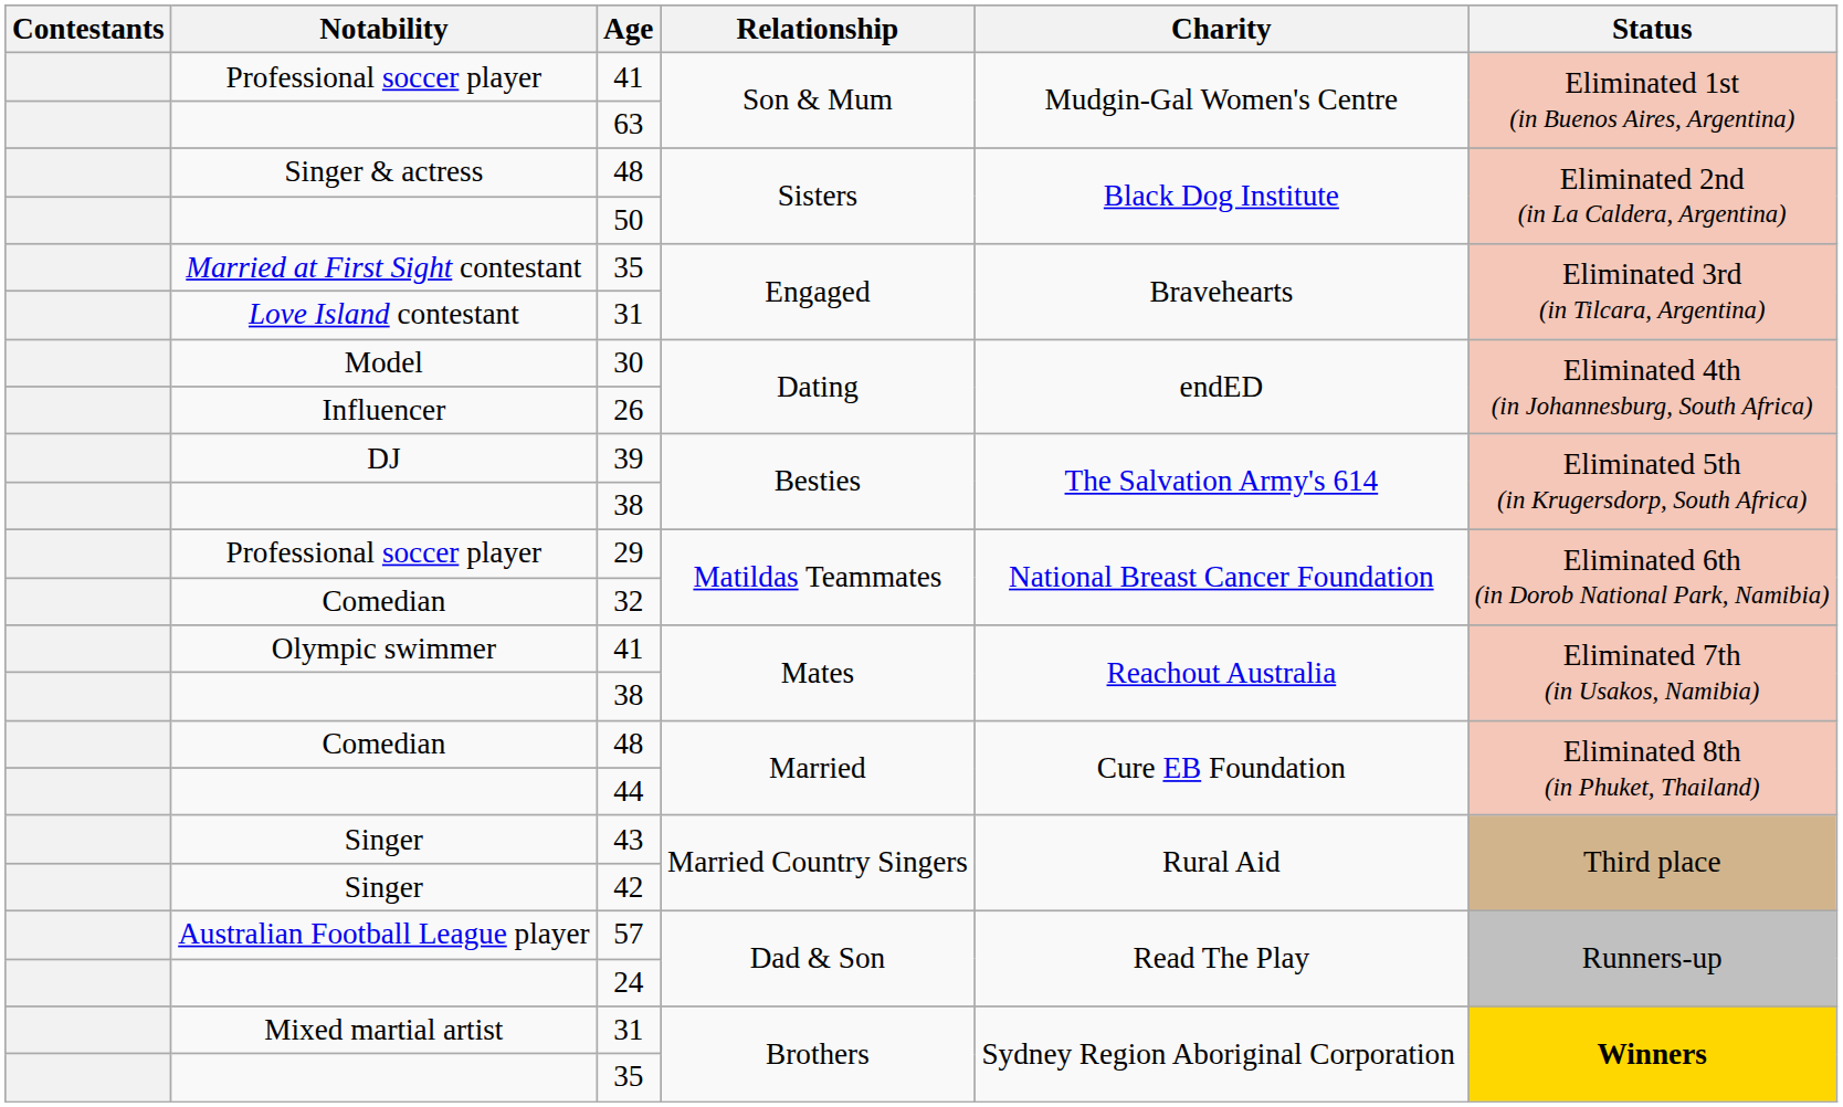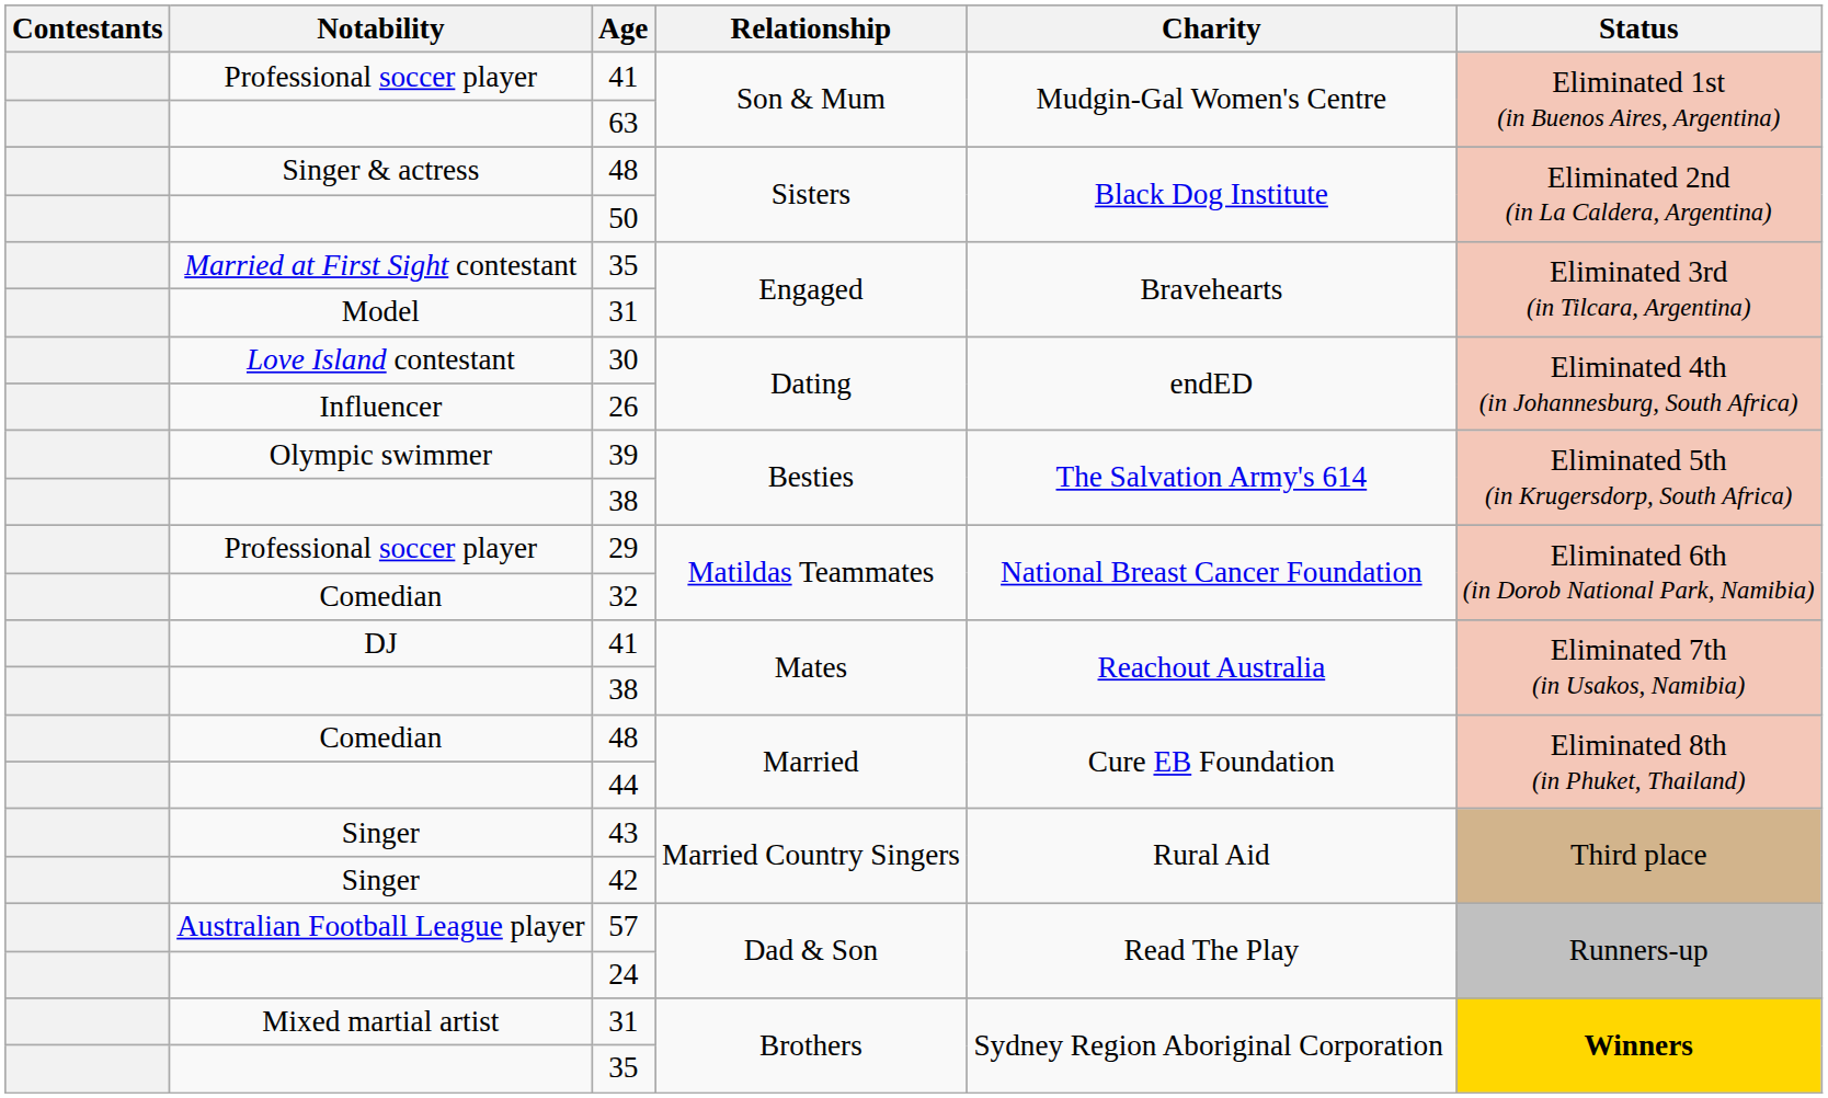 <table class="wikitable sortable" style="text-align:center;">
 <tr>
 <th scope="col">Contestants</th>
 <th scope="col" class="unsortable">Notability</th>
 <th scope="col">Age</th>
 <th scope="col" class="unsortable">Relationship</th>
 <th scope="col">Charity</th>
 <th scope="col">Status</th>
 </tr>
 <tr>
 <th scope="row"></th>
 <td>Professional <a href='#'>soccer</a> player</td>
 <td>41</td>
 <td rowspan="2">Son & Mum</td>
 <td rowspan="2">Mudgin-Gal Women's Centre</td>
 <td rowspan="2" bgcolor="f4c7b8">Eliminated 1st<br><small><em>(in Buenos Aires, Argentina)</em></small></td>
 </tr>
 <tr>
 <th scope="row"></th>
 <td></td>
 <td>63</td>
 </tr>
 <tr>
 <th scope="row"></th>
 <td>Singer & actress</td>
 <td>48</td>
 <td rowspan="2">Sisters</td>
 <td rowspan="2"><a href='#'>Black Dog Institute</a></td>
 <td rowspan="2" bgcolor="f4c7b8">Eliminated 2nd<br><small><em>(in La Caldera, Argentina)</em></small></td>
 </tr>
 <tr>
 <th scope="row"></th>
 <td></td>
 <td>50</td>
 </tr>
 <tr>
 <th scope="row"></th>
 <td><em><a href='#'>Married at First Sight</a></em> contestant</td>
 <td>35</td>
 <td rowspan="2">Engaged</td>
 <td rowspan="2">Bravehearts</td>
 <td rowspan="2" bgcolor="f4c7b8">Eliminated 3rd<br><small><em>(in Tilcara, Argentina)</em></small></td>
 </tr>
 <tr>
 <th scope="row"></th>
-<td><em><a href='#'>Love Island</a></em> contestant</td>
+<td>Model</td>
 <td>31</td>
 </tr>
 <tr>
 <th scope="row"></th>
-<td>Model</td>
+<td><em><a href='#'>Love Island</a></em> contestant</td>
 <td>30</td>
 <td rowspan="2">Dating</td>
 <td rowspan="2">endED</td>
 <td rowspan="2" bgcolor="f4c7b8">Eliminated 4th<br><small><em>(in Johannesburg, South Africa)</em></small></td>
 </tr>
 <tr>
 <th scope="row"></th>
 <td>Influencer</td>
 <td>26</td>
 </tr>
 <tr>
 <th scope="row"></th>
-<td>DJ</td>
+<td>Olympic swimmer</td>
 <td>39</td>
 <td rowspan="2">Besties</td>
 <td rowspan="2"><a href='#'>The Salvation Army's 614</a></td>
 <td rowspan="2" bgcolor="f4c7b8">Eliminated 5th<br><small><em>(in Krugersdorp, South Africa)</em></small></td>
 </tr>
 <tr>
 <th scope="row"></th>
 <td></td>
 <td>38</td>
 </tr>
 <tr>
 <th scope="row"></th>
 <td>Professional <a href='#'>soccer</a> player</td>
 <td>29</td>
 <td rowspan="2"><a href='#'>Matildas</a> Teammates</td>
 <td rowspan="2"><a href='#'>National Breast Cancer Foundation</a></td>
 <td rowspan="2" bgcolor="f4c7b8">Eliminated 6th<br><small><em>(in Dorob National Park, Namibia)</em></small></td>
 </tr>
 <tr>
 <th scope="row"></th>
 <td>Comedian</td>
 <td>32</td>
 </tr>
 <tr>
 <th scope="row"></th>
-<td>Olympic swimmer</td>
+<td>DJ</td>
 <td>41</td>
 <td rowspan="2">Mates</td>
 <td rowspan="2"><a href='#'>Reachout Australia</a></td>
 <td rowspan="2" bgcolor="f4c7b8">Eliminated 7th<br><small><em>(in Usakos, Namibia)</em></small></td>
 </tr>
 <tr>
 <th scope="row"></th>
 <td></td>
 <td>38</td>
 </tr>
 <tr>
 <th scope="row"></th>
 <td>Comedian</td>
 <td>48</td>
 <td rowspan="2">Married</td>
 <td rowspan="2">Cure <a href='#'>EB</a> Foundation</td>
 <td rowspan="2" bgcolor="f4c7b8">Eliminated 8th<br><small><em>(in Phuket, Thailand)</em></small></td>
 </tr>
 <tr>
 <th scope="row"></th>
 <td></td>
 <td>44</td>
 </tr>
 <tr>
 <th scope="row"></th>
 <td>Singer</td>
 <td>43</td>
 <td rowspan="2">Married Country Singers</td>
 <td rowspan="2">Rural Aid</td>
 <td rowspan="2" bgcolor="tan">Third place</td>
 </tr>
 <tr>
 <th scope="row"></th>
 <td>Singer</td>
 <td>42</td>
 </tr>
 <tr>
 <th scope="row"></th>
 <td><a href='#'>Australian Football League</a> player</td>
 <td>57</td>
 <td rowspan="2">Dad & Son</td>
 <td rowspan="2">Read The Play</td>
 <td rowspan="2" bgcolor="silver">Runners-up</td>
 </tr>
 <tr>
 <th scope="row"></th>
 <td></td>
 <td>24</td>
 </tr>
 <tr>
 <th scope="row"></th>
 <td>Mixed martial artist</td>
 <td>31</td>
 <td rowspan="2">Brothers</td>
 <td rowspan="2">Sydney Region Aboriginal Corporation </td>
 <td rowspan="2" bgcolor="gold"><strong>Winners</strong></td>
 </tr>
 <tr>
 <th scope="row"></th>
 <td></td>
 <td>35</td>
 </tr>
 <tr>
 </tr>
 </table>
